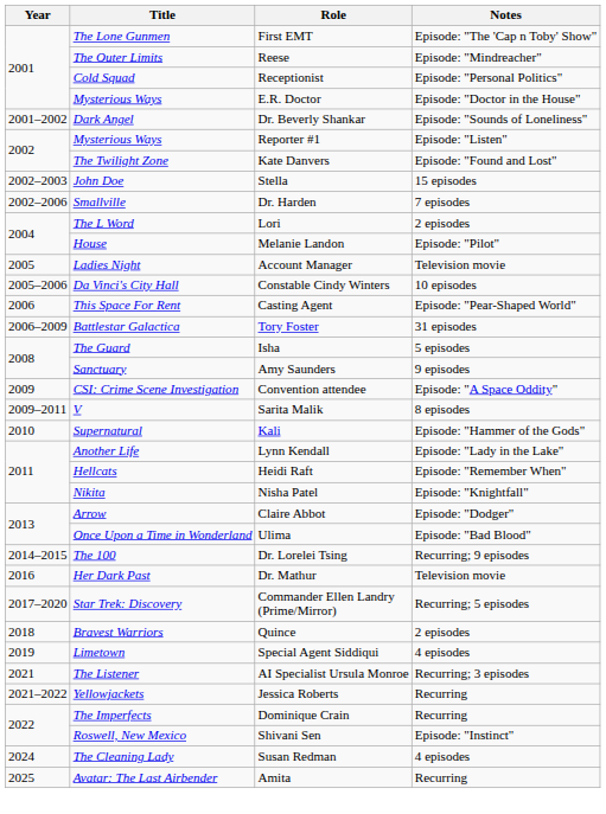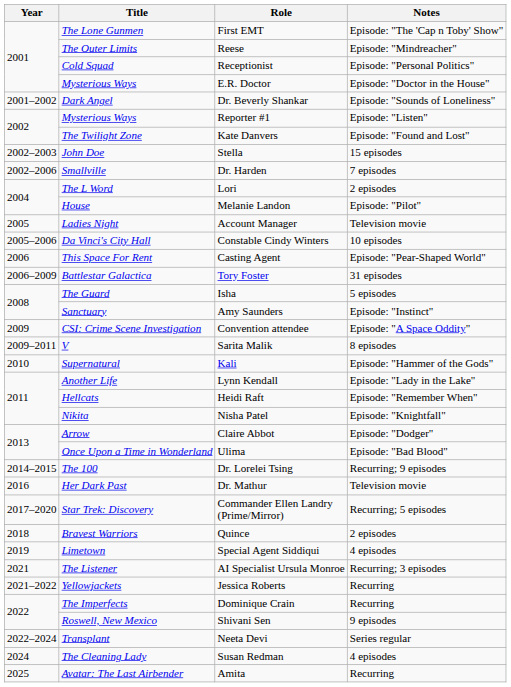 <table class="wikitable sortable">
 <tr>
 <th>Year</th>
 <th>Title</th>
 <th>Role</th>
 <th class="unsortable">Notes</th>
 </tr>
 <tr>
 <td rowspan="4">2001</td>
 <td data-sort-value="Lone Gunmen, The"><em><a href='#'>The Lone Gunmen</a></em></td>
 <td>First EMT</td>
 <td>Episode: "The 'Cap n Toby' Show"</td>
 </tr>
 <tr>
 <td data-sort-value="Outer Limits, The"><em><a href='#'>The Outer Limits</a></em></td>
 <td>Reese</td>
 <td>Episode: "Mindreacher"</td>
 </tr>
 <tr>
 <td><em><a href='#'>Cold Squad</a></em></td>
 <td>Receptionist</td>
 <td>Episode: "Personal Politics"</td>
 </tr>
 <tr>
 <td><em><a href='#'>Mysterious Ways</a></em></td>
 <td>E.R. Doctor</td>
 <td>Episode: "Doctor in the House"</td>
 </tr>
 <tr>
 <td>2001–2002</td>
 <td><em><a href='#'>Dark Angel</a></em></td>
 <td>Dr. Beverly Shankar</td>
 <td>Episode: "Sounds of Loneliness"</td>
 </tr>
 <tr>
 <td rowspan="2">2002</td>
 <td><em><a href='#'>Mysterious Ways</a></em></td>
 <td>Reporter #1</td>
 <td>Episode: "Listen"</td>
 </tr>
 <tr>
 <td data-sort-value="Twilight Zone, The"><em><a href='#'>The Twilight Zone</a></em></td>
 <td>Kate Danvers</td>
 <td>Episode: "Found and Lost"</td>
 </tr>
 <tr>
 <td>2002–2003</td>
 <td><em><a href='#'>John Doe</a></em></td>
 <td>Stella</td>
 <td>15 episodes</td>
 </tr>
 <tr>
 <td>2002–2006</td>
 <td><em><a href='#'>Smallville</a></em></td>
 <td>Dr. Harden</td>
 <td>7 episodes</td>
 </tr>
 <tr>
 <td rowspan="2">2004</td>
 <td data-sort-value="L Word, The"><em><a href='#'>The L Word</a></em></td>
 <td>Lori</td>
 <td>2 episodes</td>
 </tr>
 <tr>
 <td><em><a href='#'>House</a></em></td>
 <td>Melanie Landon</td>
 <td>Episode: "Pilot"</td>
 </tr>
 <tr>
 <td>2005</td>
 <td><em><a href='#'>Ladies Night</a></em></td>
 <td>Account Manager</td>
 <td>Television movie</td>
 </tr>
 <tr>
 <td>2005–2006</td>
 <td><em><a href='#'>Da Vinci's City Hall</a></em></td>
 <td>Constable Cindy Winters</td>
 <td>10 episodes</td>
 </tr>
 <tr>
 <td>2006</td>
 <td><em><a href='#'>This Space For Rent</a></em></td>
 <td>Casting Agent</td>
 <td>Episode: "Pear-Shaped World"</td>
 </tr>
 <tr>
 <td>2006–2009</td>
 <td><em><a href='#'>Battlestar Galactica</a></em></td>
 <td><a href='#'>Tory Foster</a></td>
 <td>31 episodes</td>
 </tr>
 <tr>
 <td rowspan="2">2008</td>
 <td data-sort-value="Guard, The"><em><a href='#'>The Guard</a></em></td>
 <td>Isha</td>
 <td>5 episodes</td>
 </tr>
 <tr>
 <td><em><a href='#'>Sanctuary</a></em></td>
 <td>Amy Saunders</td>
-<td>9 episodes</td>
+<td>Episode: "Instinct"</td>
 </tr>
 <tr>
 <td>2009</td>
 <td><em><a href='#'>CSI: Crime Scene Investigation</a></em></td>
 <td>Convention attendee</td>
 <td>Episode: "<a href='#'>A Space Oddity</a>"</td>
 </tr>
 <tr>
 <td>2009–2011</td>
 <td><em><a href='#'>V</a></em></td>
 <td>Sarita Malik</td>
 <td>8 episodes</td>
 </tr>
 <tr>
 <td>2010</td>
 <td><em><a href='#'>Supernatural</a></em></td>
 <td><a href='#'>Kali</a></td>
 <td>Episode: "Hammer of the Gods"</td>
 </tr>
 <tr>
 <td rowspan="3">2011</td>
 <td><em><a href='#'>Another Life</a></em></td>
 <td>Lynn Kendall</td>
 <td>Episode: "Lady in the Lake"</td>
 </tr>
 <tr>
 <td><em><a href='#'>Hellcats</a></em></td>
 <td>Heidi Raft</td>
 <td>Episode: "Remember When"</td>
 </tr>
 <tr>
 <td><em><a href='#'>Nikita</a></em></td>
 <td>Nisha Patel</td>
 <td>Episode: "Knightfall"</td>
 </tr>
 <tr>
 <td rowspan="2">2013</td>
 <td><em><a href='#'>Arrow</a></em></td>
 <td>Claire Abbot</td>
 <td>Episode: "Dodger"</td>
 </tr>
 <tr>
 <td><em><a href='#'>Once Upon a Time in Wonderland</a></em></td>
 <td>Ulima</td>
 <td>Episode: "Bad Blood"</td>
 </tr>
 <tr>
 <td>2014–2015</td>
 <td data-sort-value="100, The"><em><a href='#'>The 100</a></em></td>
 <td>Dr. Lorelei Tsing</td>
 <td>Recurring; 9 episodes</td>
 </tr>
 <tr>
 <td>2016</td>
 <td><em><a href='#'>Her Dark Past</a></em></td>
 <td>Dr. Mathur</td>
 <td>Television movie</td>
 </tr>
 <tr>
 <td>2017–2020</td>
 <td><em><a href='#'>Star Trek: Discovery</a></em></td>
 <td>Commander Ellen Landry<br>(Prime/Mirror)</td>
 <td>Recurring; 5 episodes</td>
 </tr>
 <tr>
 <td>2018</td>
 <td><em><a href='#'>Bravest Warriors</a></em></td>
 <td>Quince</td>
 <td>2 episodes</td>
 </tr>
 <tr>
 <td>2019</td>
 <td><em><a href='#'>Limetown</a></em></td>
 <td>Special Agent Siddiqui</td>
 <td>4 episodes</td>
 </tr>
 <tr>
 <td>2021</td>
 <td data-sort-value="Listener, The"><em><a href='#'>The Listener</a></em></td>
 <td>AI Specialist Ursula Monroe</td>
 <td>Recurring; 3 episodes</td>
 </tr>
 <tr>
 <td>2021–2022</td>
 <td><em><a href='#'>Yellowjackets</a></em></td>
 <td>Jessica Roberts</td>
 <td>Recurring</td>
 </tr>
 <tr>
 <td rowspan="2">2022</td>
 <td data-sort-value="Imperfects, The"><em><a href='#'>The Imperfects</a></em></td>
 <td>Dominique Crain</td>
 <td>Recurring</td>
 </tr>
 <tr>
 <td><em><a href='#'>Roswell, New Mexico</a></em></td>
 <td>Shivani Sen</td>
-<td>Episode: "Instinct"</td>
+<td>9 episodes</td>
+</tr>
+<tr>
+<td>2022–2024</td>
+<td><em><a href='#'>Transplant</a></em></td>
+<td>Neeta Devi</td>
+<td>Series regular</td>
 </tr>
 <tr>
 <td>2024</td>
 <td data-sort-value="Cleaning Lady, The"><em><a href='#'>The Cleaning Lady</a></em></td>
 <td>Susan Redman</td>
 <td>4 episodes</td>
 </tr>
 <tr>
 <td>2025</td>
 <td><em><a href='#'>Avatar: The Last Airbender</a></em></td>
 <td>Amita</td>
 <td>Recurring</td>
 </tr>
 </table>
